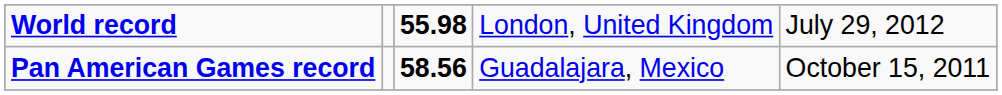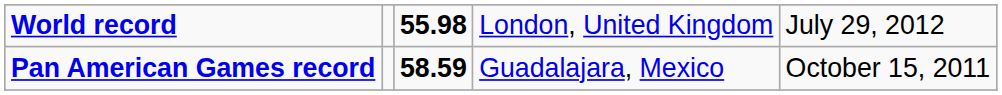 <table class="wikitable">
 <tr>
 <td><strong><a href='#'>World record</a></strong></td>
 <td></td>
 <td><strong>55.98</strong></td>
 <td><a href='#'>London</a>, <a href='#'>United Kingdom</a></td>
 <td>July 29, 2012</td>
 </tr>
 <tr>
 <td><strong><a href='#'>Pan American Games record</a></strong></td>
 <td></td>
-<td><strong>58.56</strong></td>
+<td><strong>58.59</strong></td>
 <td><a href='#'>Guadalajara</a>, <a href='#'>Mexico</a></td>
 <td>October 15, 2011</td>
 </tr>
 </table>
